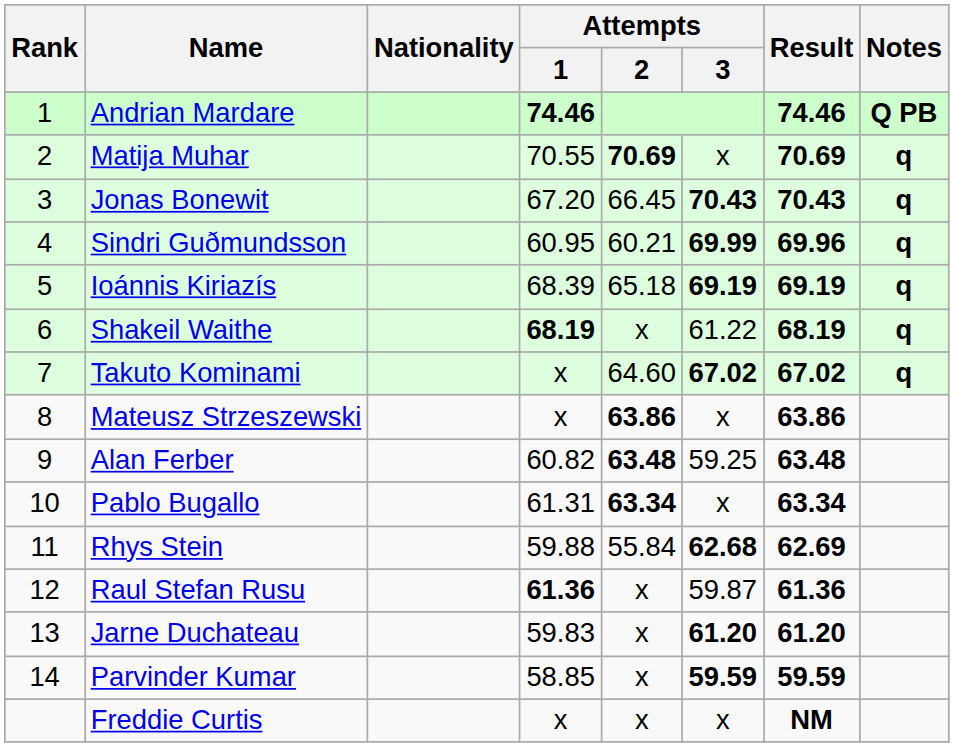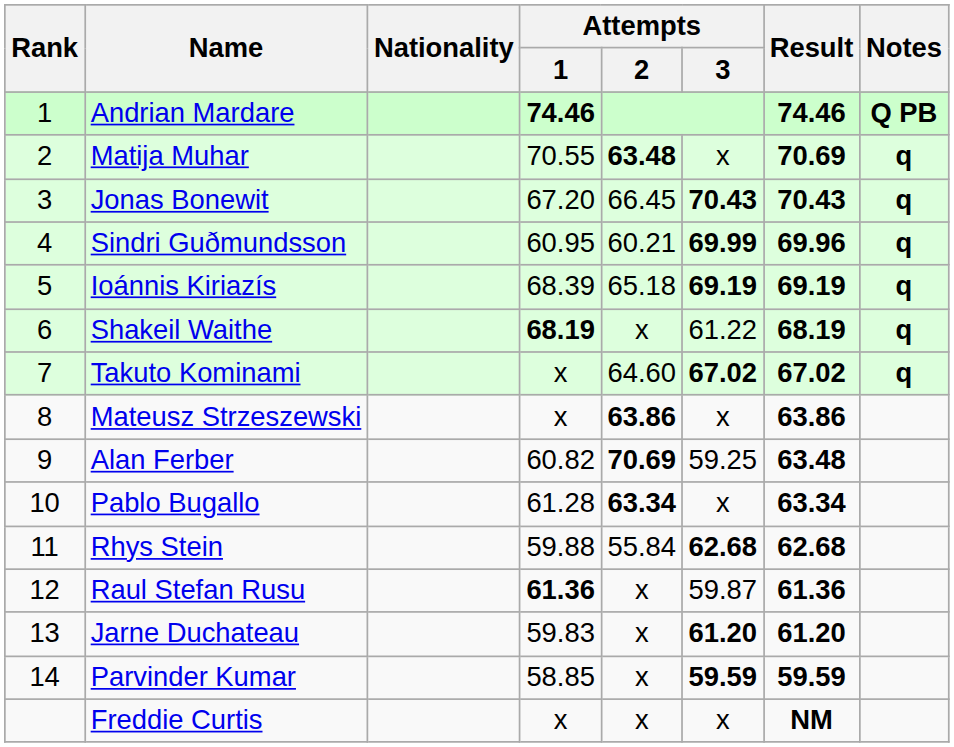 <table class="wikitable sortable" style="text-align:center">
 <tr>
 <th rowspan=2>Rank</th>
 <th rowspan=2>Name</th>
 <th rowspan=2>Nationality</th>
 <th colspan=3>Attempts</th>
 <th rowspan=2>Result</th>
 <th rowspan=2>Notes</th>
 </tr>
 <tr>
 <th>1</th>
 <th>2</th>
 <th>3</th>
 </tr>
 <tr bgcolor=ccffcc>
 <td>1</td>
 <td align=left><a href='#'>Andrian Mardare</a></td>
 <td align=left></td>
 <td><strong>74.46</strong></td>
 <td colspan=2></td>
 <td><strong>74.46</strong></td>
 <td><strong>Q PB</strong></td>
 </tr>
 <tr bgcolor=ddffdd>
 <td>2</td>
 <td align=left><a href='#'>Matija Muhar</a></td>
 <td align=left></td>
 <td>70.55</td>
-<td><strong>70.69</strong></td>
+<td><strong>63.48</strong></td>
 <td>x</td>
 <td><strong>70.69</strong></td>
 <td><strong>q</strong></td>
 </tr>
 <tr bgcolor=ddffdd>
 <td>3</td>
 <td align=left><a href='#'>Jonas Bonewit</a></td>
 <td align=left></td>
 <td>67.20</td>
 <td>66.45</td>
 <td><strong>70.43</strong></td>
 <td><strong>70.43</strong></td>
 <td><strong>q</strong></td>
 </tr>
 <tr bgcolor=ddffdd>
 <td>4</td>
 <td align=left><a href='#'>Sindri Guðmundsson</a></td>
 <td align=left></td>
 <td>60.95</td>
 <td>60.21</td>
 <td><strong>69.99</strong></td>
 <td><strong>69.96</strong></td>
 <td><strong>q</strong></td>
 </tr>
 <tr bgcolor=ddffdd>
 <td>5</td>
 <td align=left><a href='#'>Ioánnis Kiriazís</a></td>
 <td align=left></td>
 <td>68.39</td>
 <td>65.18</td>
 <td><strong>69.19</strong></td>
 <td><strong>69.19</strong></td>
 <td><strong>q</strong></td>
 </tr>
 <tr bgcolor=ddffdd>
 <td>6</td>
 <td align=left><a href='#'>Shakeil Waithe</a></td>
 <td align=left></td>
 <td><strong>68.19</strong></td>
 <td>x</td>
 <td>61.22</td>
 <td><strong>68.19</strong></td>
 <td><strong>q</strong></td>
 </tr>
 <tr bgcolor=ddffdd>
 <td>7</td>
 <td align=left><a href='#'>Takuto Kominami</a></td>
 <td align=left></td>
 <td>x</td>
 <td>64.60</td>
 <td><strong>67.02</strong></td>
 <td><strong>67.02</strong></td>
 <td><strong>q</strong></td>
 </tr>
 <tr>
 <td>8</td>
 <td align=left><a href='#'>Mateusz Strzeszewski</a></td>
 <td align=left></td>
 <td>x</td>
 <td><strong>63.86</strong></td>
 <td>x</td>
 <td><strong>63.86</strong></td>
 <td></td>
 </tr>
 <tr>
 <td>9</td>
 <td align=left><a href='#'>Alan Ferber</a></td>
 <td align=left></td>
 <td>60.82</td>
-<td><strong>63.48</strong></td>
+<td><strong>70.69</strong></td>
 <td>59.25</td>
 <td><strong>63.48</strong></td>
 <td></td>
 </tr>
 <tr>
 <td>10</td>
 <td align=left><a href='#'>Pablo Bugallo</a></td>
 <td align=left></td>
-<td>61.31</td>
+<td>61.28</td>
 <td><strong>63.34</strong></td>
 <td>x</td>
 <td><strong>63.34</strong></td>
 <td></td>
 </tr>
 <tr>
 <td>11</td>
 <td align=left><a href='#'>Rhys Stein</a></td>
 <td align=left></td>
 <td>59.88</td>
 <td>55.84</td>
 <td><strong>62.68</strong></td>
-<td><strong>62.69</strong></td>
+<td><strong>62.68</strong></td>
 <td></td>
 </tr>
 <tr>
 <td>12</td>
 <td align=left><a href='#'>Raul Stefan Rusu</a></td>
 <td align=left></td>
 <td><strong>61.36</strong></td>
 <td>x</td>
 <td>59.87</td>
 <td><strong>61.36</strong></td>
 <td></td>
 </tr>
 <tr>
 <td>13</td>
 <td align=left><a href='#'>Jarne Duchateau</a></td>
 <td align=left></td>
 <td>59.83</td>
 <td>x</td>
 <td><strong>61.20</strong></td>
 <td><strong>61.20</strong></td>
 <td></td>
 </tr>
 <tr>
 <td>14</td>
 <td align=left><a href='#'>Parvinder Kumar</a></td>
 <td align=left></td>
 <td>58.85</td>
 <td>x</td>
 <td><strong>59.59</strong></td>
 <td><strong>59.59</strong></td>
 <td></td>
 </tr>
 <tr>
 <td></td>
 <td align=left><a href='#'>Freddie Curtis</a></td>
 <td align=left></td>
 <td>x</td>
 <td>x</td>
 <td>x</td>
 <td><strong>NM</strong></td>
 <td></td>
 </tr>
 </table>
